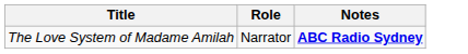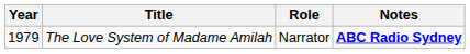 <table class=wikitable>
 <tr>
+<th>Year</th>
 <th>Title</th>
 <th>Role</th>
 <th>Notes</th>
 </tr>
 <tr>
+<td>1979</td>
 <td><em>The Love System of Madame Amilah</em></td>
 <td>Narrator</td>
 <td><strong><a href='#'>ABC Radio Sydney</a></strong></td>
 </tr>
 </table>
